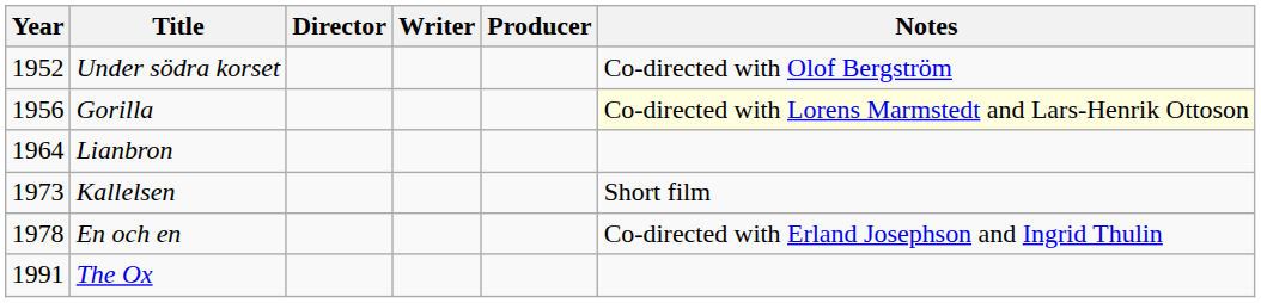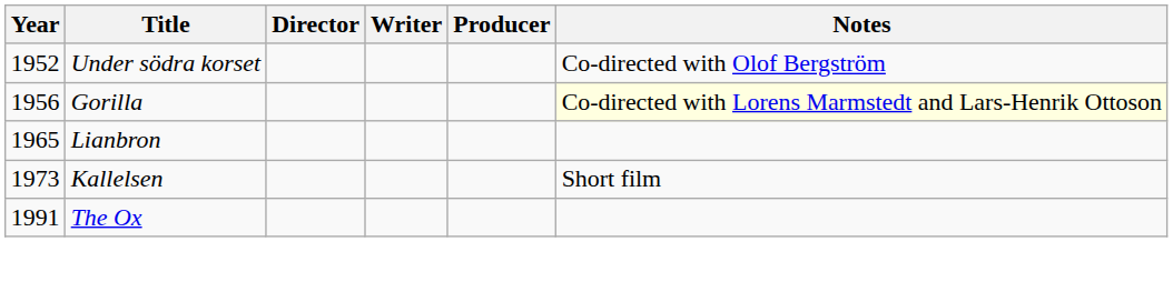 <table class="wikitable">
 <tr>
 <th>Year</th>
 <th>Title</th>
 <th>Director</th>
 <th>Writer</th>
 <th>Producer</th>
 <th>Notes</th>
 </tr>
 <tr>
 <td>1952</td>
 <td><em>Under södra korset</em></td>
 <td></td>
 <td></td>
 <td></td>
 <td>Co-directed with <a href='#'>Olof Bergström</a></td>
 </tr>
 <tr>
 <td>1956</td>
 <td><em>Gorilla</em></td>
 <td></td>
 <td></td>
 <td></td>
 <td style="background: lightyellow;">Co-directed with <a href='#'>Lorens Marmstedt</a> and Lars-Henrik Ottoson</td>
 </tr>
 <tr>
-<td>1964</td>
+<td>1965</td>
 <td><em>Lianbron</em></td>
 <td></td>
 <td></td>
 <td></td>
 <td></td>
 </tr>
 <tr>
 <td>1973</td>
 <td><em>Kallelsen</em></td>
 <td></td>
 <td></td>
 <td></td>
 <td>Short film</td>
 </tr>
 <tr>
-<td>1978</td>
-<td><em>En och en</em></td>
-<td></td>
-<td></td>
-<td></td>
-<td>Co-directed with <a href='#'>Erland Josephson</a> and <a href='#'>Ingrid Thulin</a></td>
-</tr>
-<tr>
 <td>1991</td>
 <td><em><a href='#'>The Ox</a></em></td>
 <td></td>
 <td></td>
 <td></td>
 <td></td>
 </tr>
 </table>
